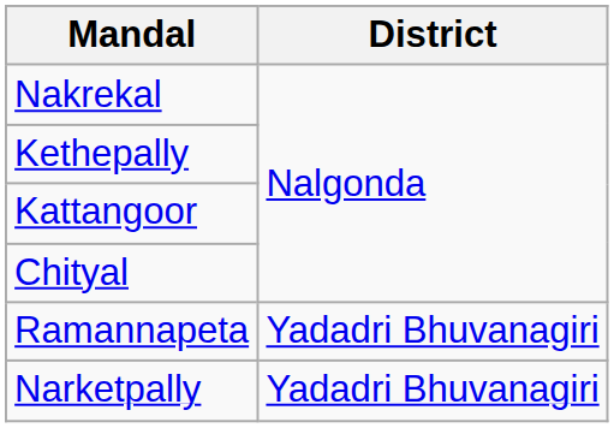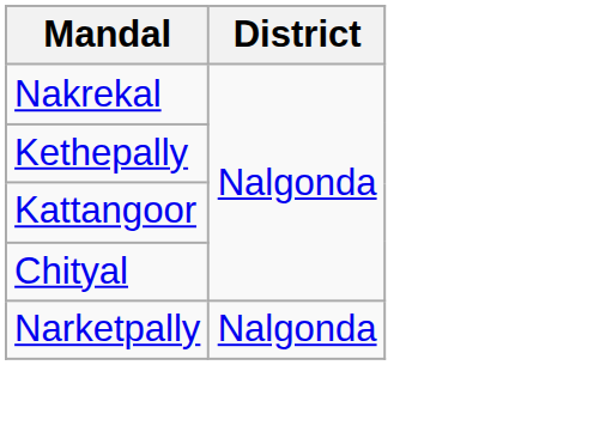 <table class="wikitable sortable static-row-numbers static-row-header-hash">
 <tr>
 <th>Mandal</th>
 <th>District</th>
 </tr>
 <tr>
 <td><a href='#'>Nakrekal</a></td>
 <td rowspan=4><a href='#'>Nalgonda</a></td>
 </tr>
 <tr>
 <td><a href='#'>Kethepally</a></td>
 </tr>
 <tr>
 <td><a href='#'>Kattangoor</a></td>
 </tr>
 <tr>
 <td><a href='#'>Chityal</a></td>
 </tr>
 <tr>
-<td><a href='#'>Ramannapeta</a></td>
-<td><a href='#'>Yadadri Bhuvanagiri</a></td>
-</tr>
-<tr>
 <td><a href='#'>Narketpally</a></td>
-<td><a href='#'>Yadadri Bhuvanagiri</a></td>
+<td><a href='#'>Nalgonda</a></td>
 </tr>
 </table>
